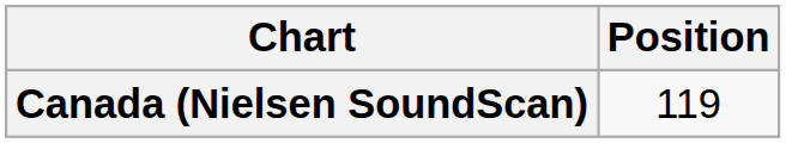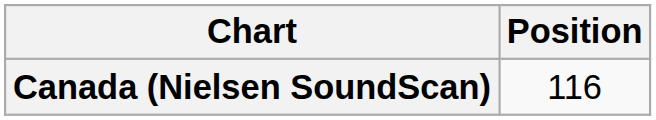 <table class="wikitable plainrowheaders" style="text-align:center">
 <tr>
 <th scope="col">Chart</th>
 <th scope="col">Position</th>
 </tr>
 <tr>
 <th scope="row">Canada (Nielsen SoundScan)</th>
-<td>119</td>
+<td>116</td>
 </tr>
 </table>
